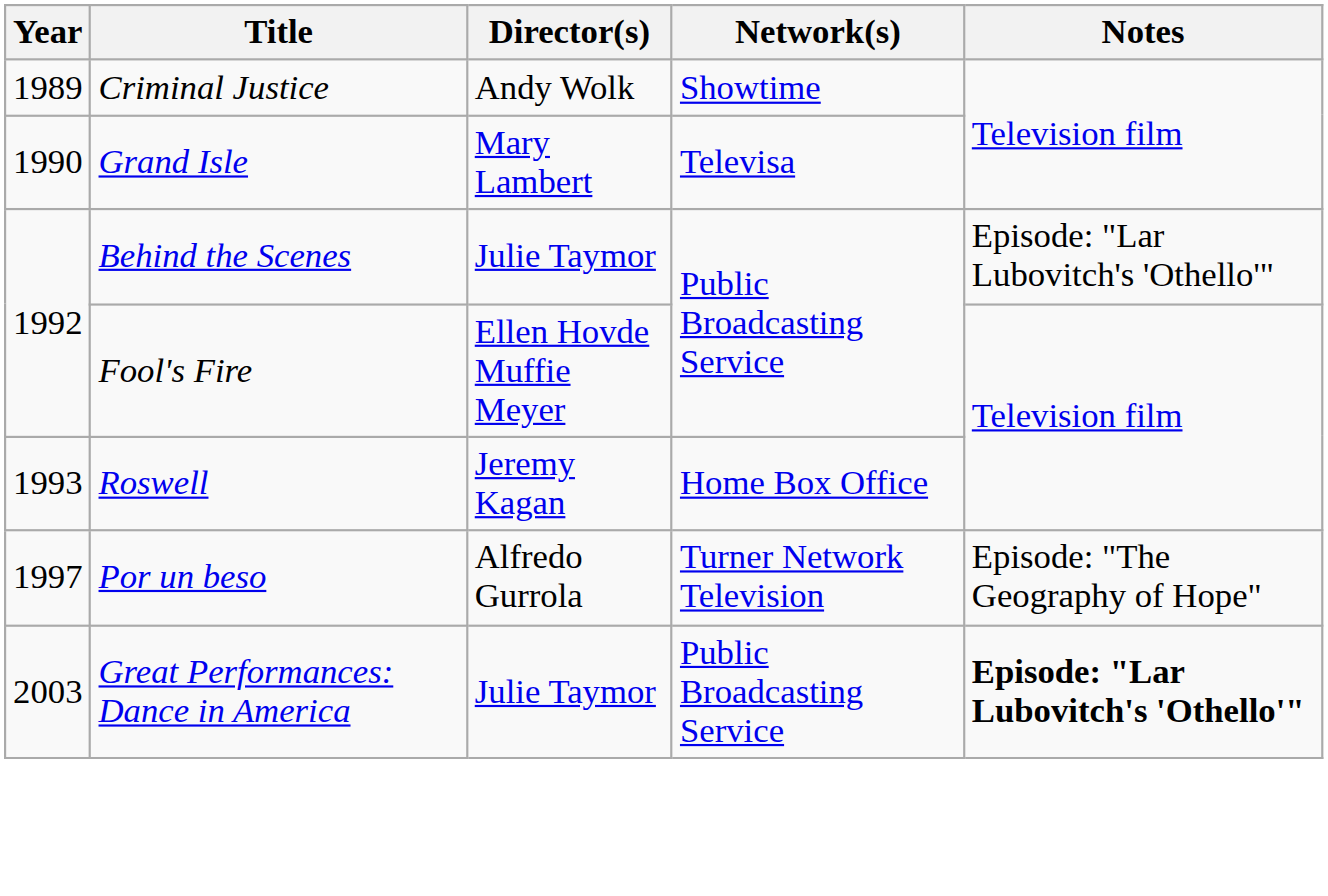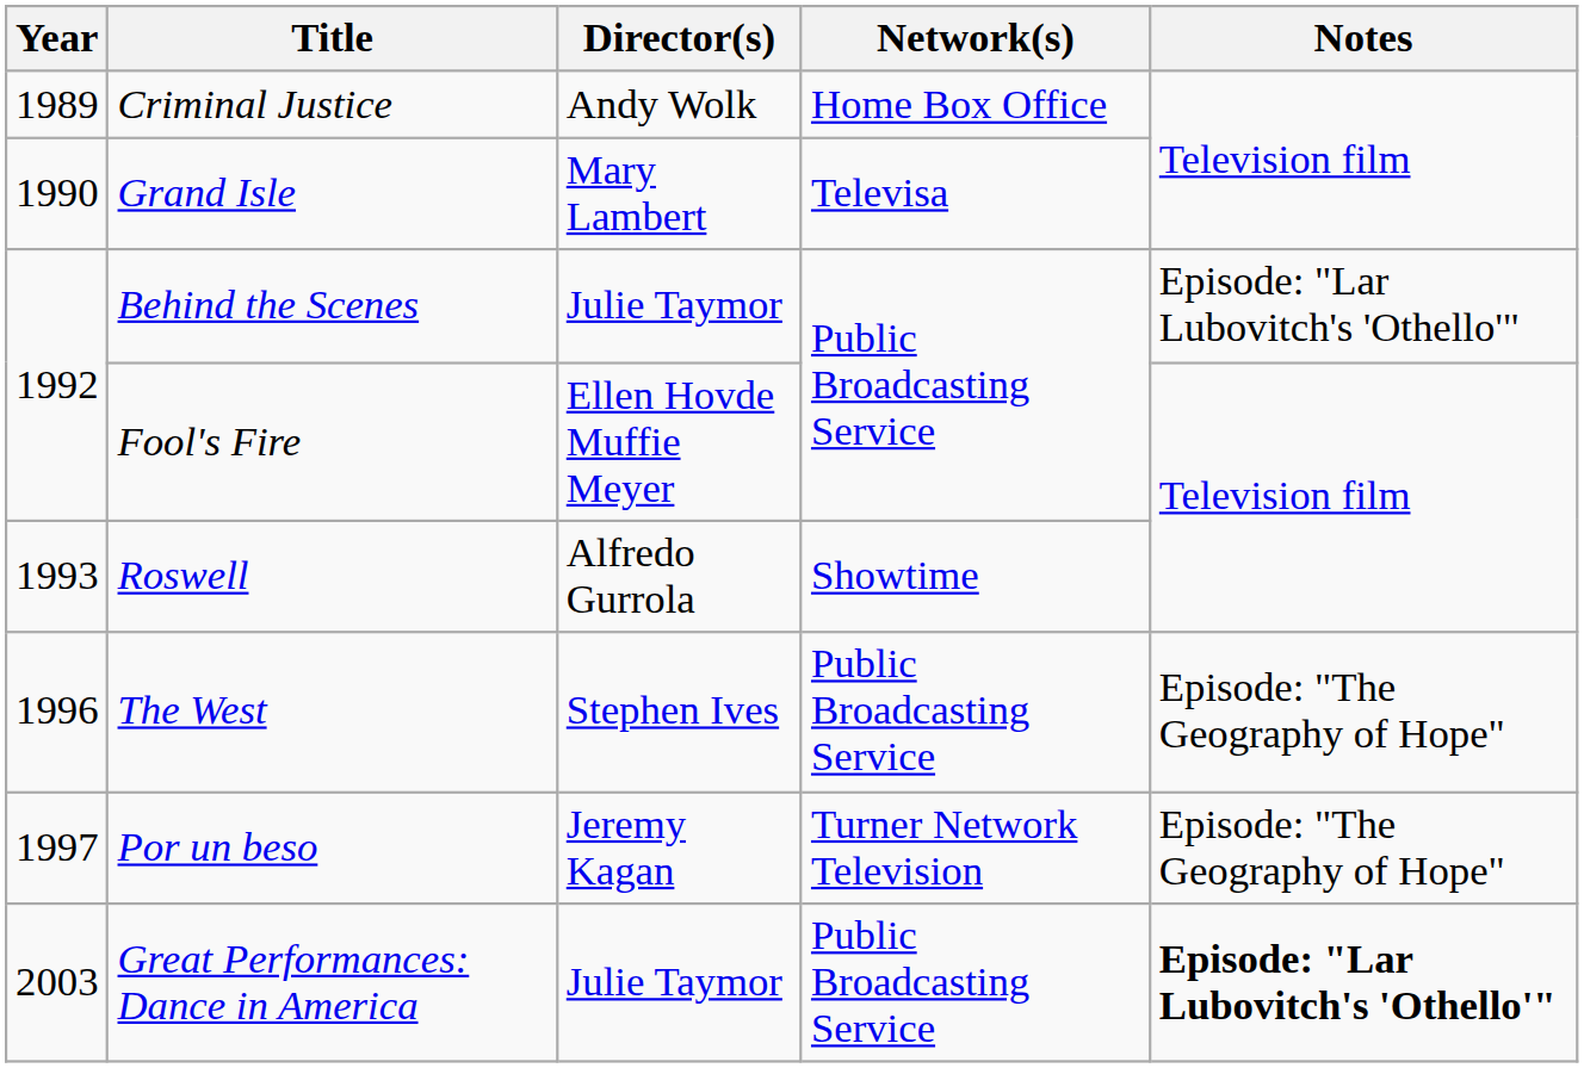 <table class="wikitable">
 <tr>
 <th>Year</th>
 <th>Title</th>
 <th>Director(s)</th>
 <th>Network(s)</th>
 <th>Notes</th>
 </tr>
 <tr>
 <td>1989</td>
 <td><em>Criminal Justice</em></td>
 <td>Andy Wolk</td>
-<td><a href='#'>Showtime</a></td>
+<td><a href='#'>Home Box Office</a></td>
 <td rowspan="2"><a href='#'>Television film</a></td>
 </tr>
 <tr>
 <td>1990</td>
 <td><em><a href='#'>Grand Isle</a></em></td>
 <td><a href='#'>Mary Lambert</a></td>
 <td><a href='#'>Televisa</a></td>
 </tr>
 <tr>
 <td rowspan="2">1992</td>
 <td><a href='#'><em>Behind the Scenes</em></a></td>
 <td><a href='#'>Julie Taymor</a></td>
 <td rowspan="2"><a href='#'>Public Broadcasting Service</a></td>
 <td>Episode: "Lar Lubovitch's 'Othello'"</td>
 </tr>
 <tr>
 <td><em>Fool's Fire</em></td>
 <td><a href='#'>Ellen Hovde</a><br><a href='#'>Muffie Meyer</a></td>
 <td rowspan="2"><a href='#'>Television film</a></td>
 </tr>
 <tr>
 <td>1993</td>
 <td><em><a href='#'>Roswell</a></em></td>
-<td><a href='#'>Jeremy Kagan</a></td>
-<td><a href='#'>Home Box Office</a></td>
+<td>Alfredo Gurrola</td>
+<td><a href='#'>Showtime</a></td>
+</tr>
+<tr>
+<td>1996</td>
+<td><a href='#'><em>The West</em></a></td>
+<td><a href='#'>Stephen Ives</a></td>
+<td><a href='#'>Public Broadcasting Service</a></td>
+<td>Episode: "The Geography of Hope"</td>
 </tr>
 <tr>
 <td>1997</td>
 <td><em><a href='#'>Por un beso</a></em></td>
-<td>Alfredo Gurrola</td>
+<td><a href='#'>Jeremy Kagan</a></td>
 <td><a href='#'>Turner Network Television</a></td>
 <td>Episode: "The Geography of Hope"</td>
 </tr>
 <tr>
 <td>2003</td>
 <td><a href='#'><em>Great Performances: Dance in America</em></a></td>
 <td><a href='#'>Julie Taymor</a></td>
 <td><a href='#'>Public Broadcasting Service</a></td>
 <td><strong>Episode: "Lar Lubovitch's 'Othello'"</strong></td>
 </tr>
 </table>
